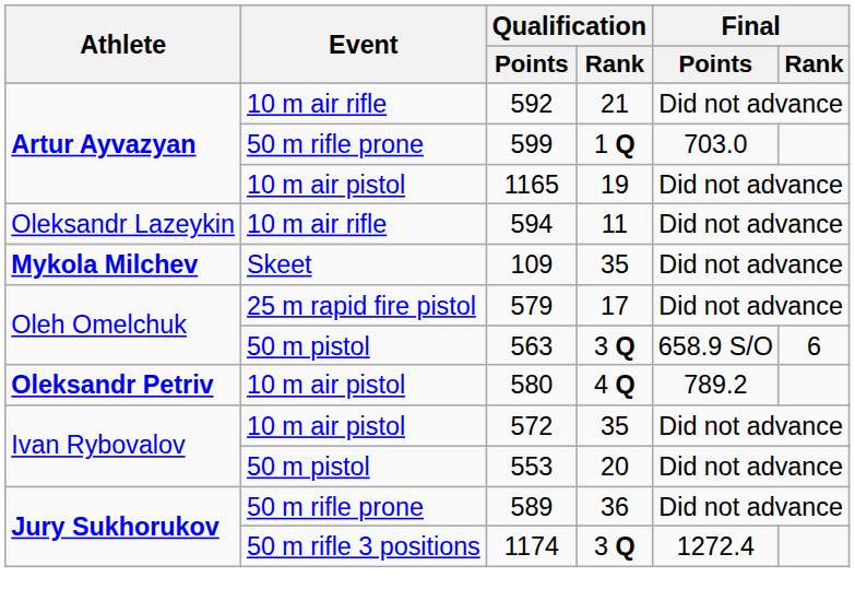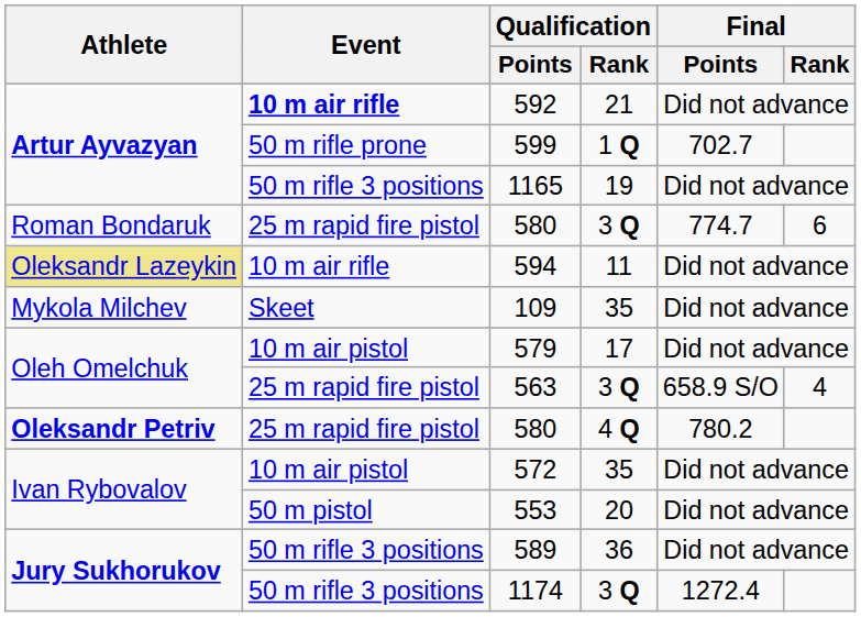 <table class="wikitable" style="font-size:90%">
 <tr>
 <th rowspan="2">Athlete</th>
 <th rowspan="2">Event</th>
 <th colspan=2>Qualification</th>
 <th colspan=2>Final</th>
 </tr>
 <tr style="font-size:95%">
 <th>Points</th>
 <th>Rank</th>
 <th>Points</th>
 <th>Rank</th>
 </tr>
 <tr align=center>
 <td align=left rowspan=3><strong><a href='#'>Artur Ayvazyan</a></strong></td>
-<td align=left><a href='#'>10 m air rifle</a></td>
+<td align=left><strong><a href='#'>10 m air rifle</a></strong></td>
 <td>592</td>
 <td>21</td>
 <td colspan=2>Did not advance</td>
 </tr>
 <tr align=center>
 <td align=left><a href='#'>50 m rifle prone</a></td>
 <td>599</td>
 <td>1 <strong>Q</strong></td>
-<td>703.0</td>
+<td>702.7</td>
 <td></td>
 </tr>
 <tr align=center>
-<td align=left><a href='#'>10 m air pistol</a></td>
+<td align=left><a href='#'>50 m rifle 3 positions</a></td>
 <td>1165</td>
 <td>19</td>
 <td colspan=2>Did not advance</td>
 </tr>
 <tr align=center>
-<td align=left><a href='#'>Oleksandr Lazeykin</a></td>
+<td align=left><a href='#'>Roman Bondaruk</a></td>
+<td align=left><a href='#'>25 m rapid fire pistol</a></td>
+<td>580</td>
+<td>3 <strong>Q</strong></td>
+<td>774.7</td>
+<td>6</td>
+</tr>
+<tr align=center>
+<td align=left style="background: khaki;"><a href='#'>Oleksandr Lazeykin</a></td>
 <td align=left><a href='#'>10 m air rifle</a></td>
 <td>594</td>
 <td>11</td>
 <td colspan=2>Did not advance</td>
 </tr>
 <tr align=center>
-<td align=left><strong><a href='#'>Mykola Milchev</a></strong></td>
+<td align=left><a href='#'>Mykola Milchev</a></td>
 <td align=left><a href='#'>Skeet</a></td>
 <td>109</td>
 <td>35</td>
 <td colspan=2>Did not advance</td>
 </tr>
 <tr align=center>
 <td align=left rowspan="2"><a href='#'>Oleh Omelchuk</a></td>
-<td align=left><a href='#'>25 m rapid fire pistol</a></td>
+<td align=left><a href='#'>10 m air pistol</a></td>
 <td>579</td>
 <td>17</td>
 <td colspan=2>Did not advance</td>
 </tr>
 <tr align=center>
-<td align=left><a href='#'>50 m pistol</a></td>
+<td align=left><a href='#'>25 m rapid fire pistol</a></td>
 <td>563</td>
 <td>3 <strong>Q</strong></td>
 <td>658.9 S/O</td>
-<td>6</td>
+<td>4</td>
 </tr>
 <tr align=center>
 <td align=left><strong><a href='#'>Oleksandr Petriv</a></strong></td>
-<td align=left><a href='#'>10 m air pistol</a></td>
+<td align=left><a href='#'>25 m rapid fire pistol</a></td>
 <td>580</td>
 <td>4 <strong>Q</strong></td>
-<td>789.2</td>
+<td>780.2</td>
 <td></td>
 </tr>
 <tr align=center>
 <td align=left rowspan=2><a href='#'>Ivan Rybovalov</a></td>
 <td align=left><a href='#'>10 m air pistol</a></td>
 <td>572</td>
 <td>35</td>
 <td colspan=2>Did not advance</td>
 </tr>
 <tr align=center>
 <td align=left><a href='#'>50 m pistol</a></td>
 <td>553</td>
 <td>20</td>
 <td colspan=2>Did not advance</td>
 </tr>
 <tr align=center>
 <td align=left rowspan=2><strong><a href='#'>Jury Sukhorukov</a></strong></td>
-<td align=left><a href='#'>50 m rifle prone</a></td>
+<td align=left><a href='#'>50 m rifle 3 positions</a></td>
 <td>589</td>
 <td>36</td>
 <td colspan=2>Did not advance</td>
 </tr>
 <tr align=center>
 <td align=left><a href='#'>50 m rifle 3 positions</a></td>
 <td>1174</td>
 <td>3 <strong>Q</strong></td>
 <td>1272.4</td>
 <td></td>
 </tr>
 </table>
